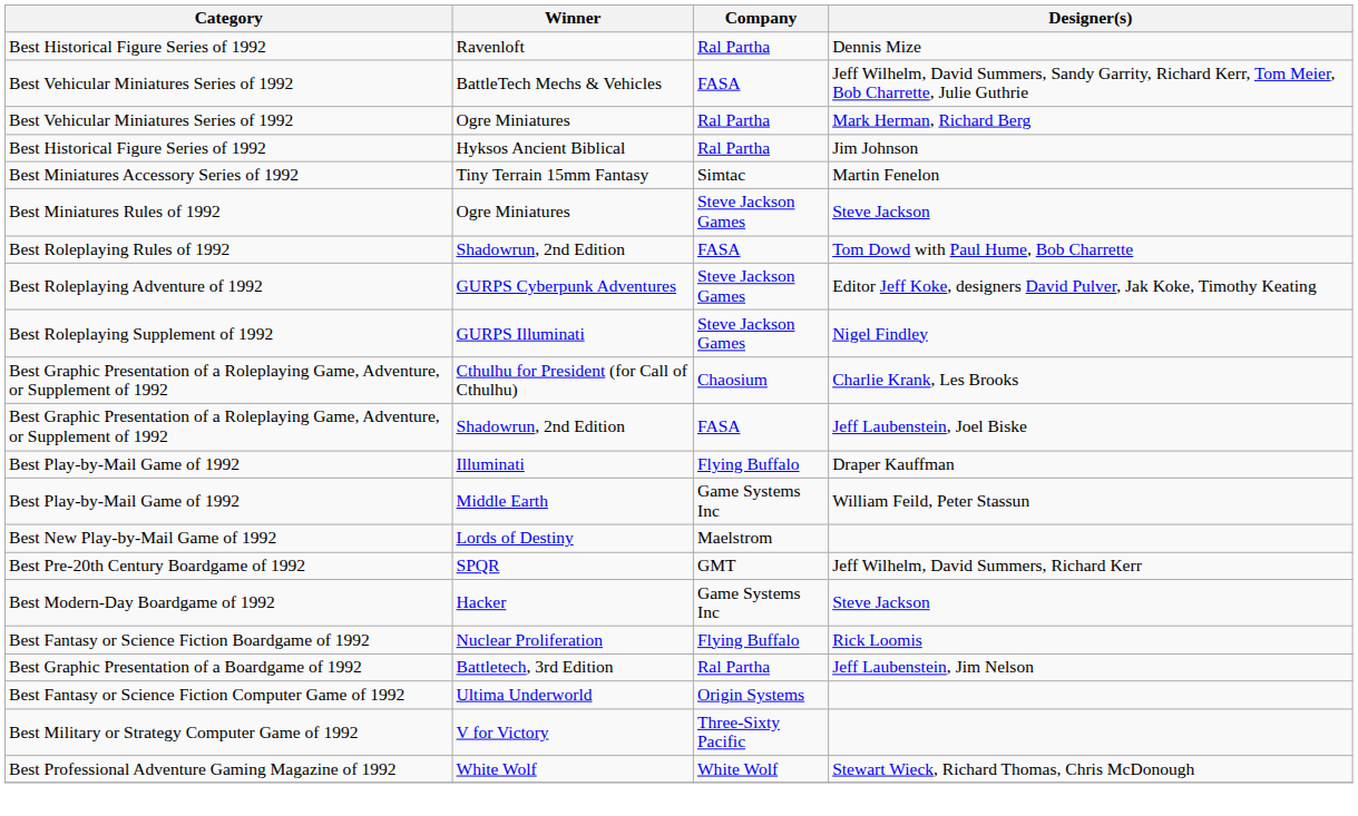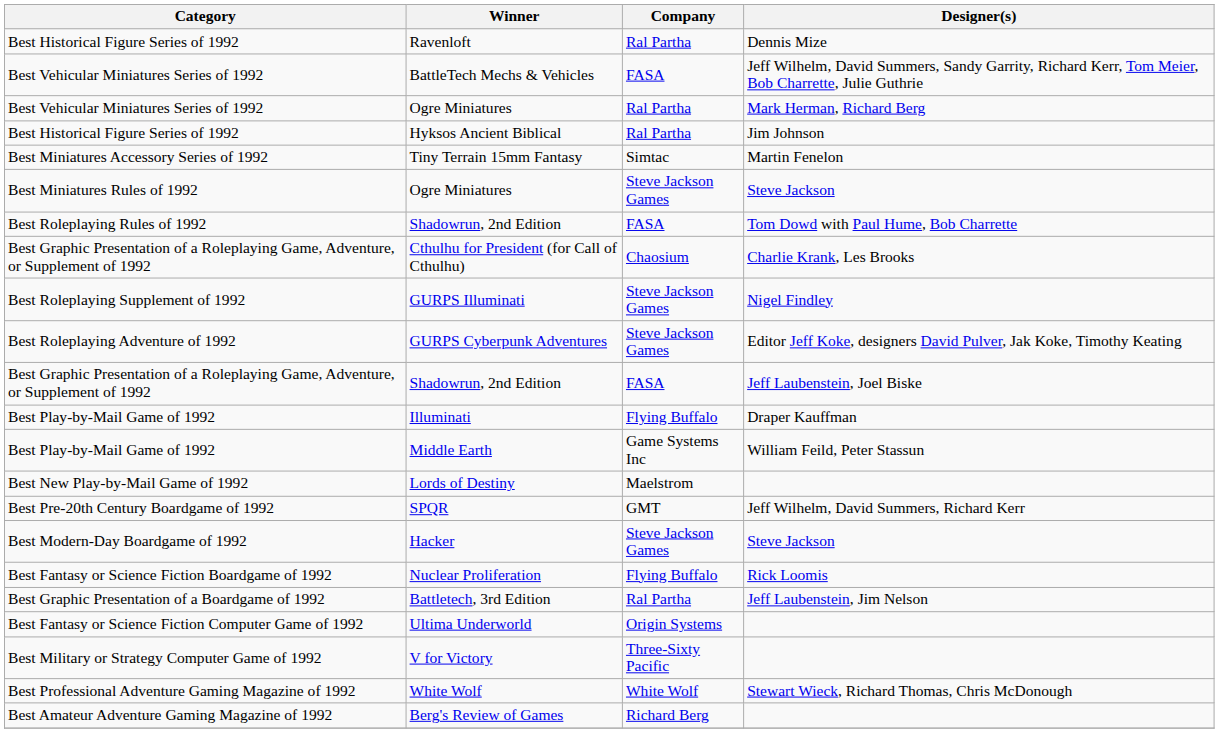 <table class="wikitable">
 <tr>
 <th>Category</th>
 <th>Winner</th>
 <th>Company</th>
 <th>Designer(s)</th>
 </tr>
 <tr>
 <td>Best Historical Figure Series of 1992</td>
 <td>Ravenloft</td>
 <td><a href='#'>Ral Partha</a></td>
 <td>Dennis Mize</td>
 </tr>
 <tr>
 <td>Best Vehicular Miniatures Series of 1992</td>
 <td>BattleTech Mechs & Vehicles</td>
 <td><a href='#'>FASA</a></td>
 <td>Jeff Wilhelm, David Summers, Sandy Garrity, Richard Kerr, <a href='#'>Tom Meier</a>, <a href='#'>Bob Charrette</a>, Julie Guthrie</td>
 </tr>
 <tr>
 <td>Best Vehicular Miniatures Series of 1992</td>
 <td>Ogre Miniatures</td>
 <td><a href='#'>Ral Partha</a></td>
 <td><a href='#'>Mark Herman</a>, <a href='#'>Richard Berg</a></td>
 </tr>
 <tr>
 <td>Best Historical Figure Series of 1992</td>
 <td>Hyksos Ancient Biblical</td>
 <td><a href='#'>Ral Partha</a></td>
 <td>Jim Johnson</td>
 </tr>
 <tr>
 <td>Best Miniatures Accessory Series of 1992</td>
 <td>Tiny Terrain 15mm Fantasy</td>
 <td>Simtac</td>
 <td>Martin Fenelon</td>
 </tr>
 <tr>
 <td>Best Miniatures Rules of 1992</td>
 <td>Ogre Miniatures</td>
 <td><a href='#'>Steve Jackson Games</a></td>
 <td><a href='#'>Steve Jackson</a></td>
 </tr>
 <tr>
 <td>Best Roleplaying Rules of 1992</td>
 <td><a href='#'>Shadowrun</a>, 2nd Edition</td>
 <td><a href='#'>FASA</a></td>
 <td><a href='#'>Tom Dowd</a> with <a href='#'>Paul Hume</a>, <a href='#'>Bob Charrette</a></td>
 </tr>
 <tr>
-<td>Best Roleplaying Adventure of 1992</td>
-<td><a href='#'>GURPS Cyberpunk Adventures</a></td>
-<td><a href='#'>Steve Jackson Games</a></td>
-<td>Editor <a href='#'>Jeff Koke</a>, designers <a href='#'>David Pulver</a>, Jak Koke, Timothy Keating</td>
+<td>Best Graphic Presentation of a Roleplaying Game, Adventure, or Supplement of 1992</td>
+<td><a href='#'>Cthulhu for President</a> (for Call of Cthulhu)</td>
+<td><a href='#'>Chaosium</a></td>
+<td><a href='#'>Charlie Krank</a>, Les Brooks</td>
 </tr>
 <tr>
 <td>Best Roleplaying Supplement of 1992</td>
 <td><a href='#'>GURPS Illuminati</a></td>
 <td><a href='#'>Steve Jackson Games</a></td>
 <td><a href='#'>Nigel Findley</a></td>
 </tr>
 <tr>
-<td>Best Graphic Presentation of a Roleplaying Game, Adventure, or Supplement of 1992</td>
-<td><a href='#'>Cthulhu for President</a> (for Call of Cthulhu)</td>
-<td><a href='#'>Chaosium</a></td>
-<td><a href='#'>Charlie Krank</a>, Les Brooks</td>
+<td>Best Roleplaying Adventure of 1992</td>
+<td><a href='#'>GURPS Cyberpunk Adventures</a></td>
+<td><a href='#'>Steve Jackson Games</a></td>
+<td>Editor <a href='#'>Jeff Koke</a>, designers <a href='#'>David Pulver</a>, Jak Koke, Timothy Keating</td>
 </tr>
 <tr>
 <td>Best Graphic Presentation of a Roleplaying Game, Adventure, or Supplement of 1992</td>
 <td><a href='#'>Shadowrun</a>, 2nd Edition</td>
 <td><a href='#'>FASA</a></td>
 <td><a href='#'>Jeff Laubenstein</a>, Joel Biske</td>
 </tr>
 <tr>
 <td>Best Play-by-Mail Game of 1992</td>
 <td><a href='#'>Illuminati</a></td>
 <td><a href='#'>Flying Buffalo</a></td>
 <td>Draper Kauffman</td>
 </tr>
 <tr>
 <td>Best Play-by-Mail Game of 1992</td>
 <td><a href='#'>Middle Earth</a></td>
 <td>Game Systems Inc</td>
 <td>William Feild, Peter Stassun</td>
 </tr>
 <tr>
 <td>Best New Play-by-Mail Game of 1992</td>
 <td><a href='#'>Lords of Destiny</a></td>
 <td>Maelstrom</td>
 <td></td>
 </tr>
 <tr>
 <td>Best Pre-20th Century Boardgame of 1992</td>
 <td><a href='#'>SPQR</a></td>
 <td>GMT</td>
 <td>Jeff Wilhelm, David Summers, Richard Kerr</td>
 </tr>
 <tr>
 <td>Best Modern-Day Boardgame of 1992</td>
 <td><a href='#'>Hacker</a></td>
-<td>Game Systems Inc</td>
+<td><a href='#'>Steve Jackson Games</a></td>
 <td><a href='#'>Steve Jackson</a></td>
 </tr>
 <tr>
 <td>Best Fantasy or Science Fiction Boardgame of 1992</td>
 <td><a href='#'>Nuclear Proliferation</a></td>
 <td><a href='#'>Flying Buffalo</a></td>
 <td><a href='#'>Rick Loomis</a></td>
 </tr>
 <tr>
 <td>Best Graphic Presentation of a Boardgame of 1992</td>
 <td><a href='#'>Battletech</a>, 3rd Edition</td>
 <td><a href='#'>Ral Partha</a></td>
 <td><a href='#'>Jeff Laubenstein</a>, Jim Nelson</td>
 </tr>
 <tr>
 <td>Best Fantasy or Science Fiction Computer Game of 1992</td>
 <td><a href='#'>Ultima Underworld</a></td>
 <td><a href='#'>Origin Systems</a></td>
 <td></td>
 </tr>
 <tr>
 <td>Best Military or Strategy Computer Game of 1992</td>
 <td><a href='#'>V for Victory</a></td>
 <td><a href='#'>Three-Sixty Pacific</a></td>
 <td></td>
 </tr>
 <tr>
 <td>Best Professional Adventure Gaming Magazine of 1992</td>
 <td><a href='#'>White Wolf</a></td>
 <td><a href='#'>White Wolf</a></td>
 <td><a href='#'>Stewart Wieck</a>, Richard Thomas, Chris McDonough</td>
 </tr>
 <tr>
+<td>Best Amateur Adventure Gaming Magazine of 1992</td>
+<td><a href='#'>Berg's Review of Games</a></td>
+<td><a href='#'>Richard Berg</a></td>
+<td></td>
+</tr>
+<tr>
 </tr>
 </table>
